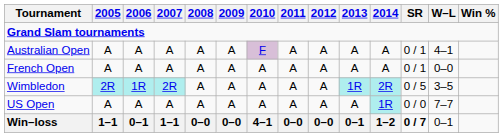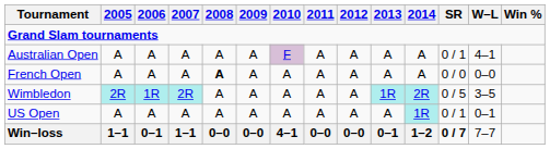 <table class=wikitable style=text-align:center>
 <tr>
 <th>Tournament</th>
 <th><a href='#'>2005</a></th>
 <th><a href='#'>2006</a></th>
 <th><a href='#'>2007</a></th>
 <th><a href='#'>2008</a></th>
 <th><a href='#'>2009</a></th>
 <th><a href='#'>2010</a></th>
 <th><a href='#'>2011</a></th>
 <th><a href='#'>2012</a></th>
 <th><a href='#'>2013</a></th>
 <th><a href='#'>2014</a></th>
 <th>SR</th>
 <th>W–L</th>
 <th>Win %</th>
 </tr>
 <tr>
 <td colspan=25 style=text-align:left><a href='#'><strong>Grand Slam tournaments</strong></a></td>
 </tr>
 <tr>
 <td align=left><a href='#'>Australian Open</a></td>
 <td>A</td>
 <td>A</td>
 <td>A</td>
 <td>A</td>
 <td>A</td>
 <td bgcolor=thistle><a href='#'>F</a></td>
 <td>A</td>
 <td>A</td>
 <td>A</td>
 <td>A</td>
 <td>0 / 1</td>
 <td>4–1</td>
 <td></td>
 </tr>
 <tr>
 <td align=left><a href='#'>French Open</a></td>
 <td>A</td>
 <td>A</td>
 <td>A</td>
+<td><strong>A</strong></td>
 <td>A</td>
 <td>A</td>
 <td>A</td>
 <td>A</td>
 <td>A</td>
 <td>A</td>
-<td>A</td>
-<td>0 / 1</td>
+<td>0 / 0</td>
 <td>0–0</td>
 <td></td>
 </tr>
 <tr>
 <td align=left><a href='#'>Wimbledon</a></td>
 <td bgcolor=afeeee><a href='#'>2R</a></td>
 <td bgcolor=afeeee><a href='#'>1R</a></td>
 <td bgcolor=afeeee><a href='#'>2R</a></td>
 <td>A</td>
 <td>A</td>
 <td>A</td>
 <td>A</td>
 <td>A</td>
 <td bgcolor=afeeee><a href='#'>1R</a></td>
 <td bgcolor=afeeee><a href='#'>2R</a></td>
 <td>0 / 5</td>
 <td>3–5</td>
 <td></td>
 </tr>
 <tr>
 <td align=left><a href='#'>US Open</a></td>
 <td>A</td>
 <td>A</td>
 <td>A</td>
 <td>A</td>
 <td>A</td>
 <td>A</td>
 <td>A</td>
 <td>A</td>
 <td>A</td>
 <td bgcolor=afeeee><a href='#'>1R</a></td>
-<td>0 / 0</td>
-<td>7–7</td>
+<td>0 / 1</td>
+<td>0–1</td>
 <td></td>
 </tr>
 <tr>
 <th style=text-align:left>Win–loss</th>
 <th>1–1</th>
 <th>0–1</th>
 <th>1–1</th>
 <th>0–0</th>
 <th>0–0</th>
 <th>4–1</th>
 <th>0–0</th>
 <th>0–0</th>
 <th>0–1</th>
 <th>1–2</th>
 <td><strong>0 / 7</strong></td>
-<td>0–1</td>
+<td>7–7</td>
 <td></td>
 </tr>
 </table>
